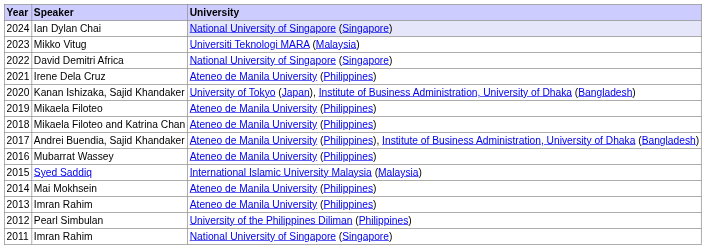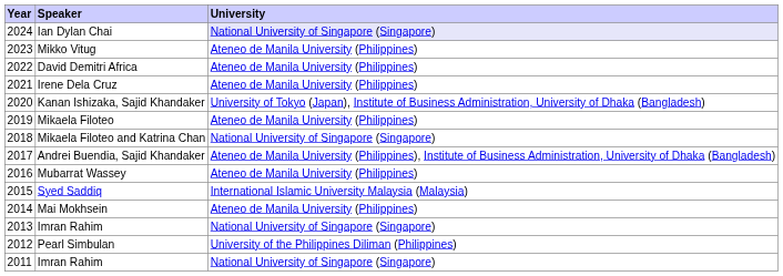 <table border=1 cellpadding=3 style="border-collapse: collapse;">
 <tr bgcolor="#ccccff">
 <td><strong>Year</strong></td>
 <td><strong>Speaker</strong></td>
 <td><strong>University</strong></td>
 </tr>
 <tr>
 <td>2024</td>
 <td>Ian Dylan Chai</td>
 <td style="background: lavender;"><a href='#'>National University of Singapore</a> (<a href='#'>Singapore</a>)</td>
 </tr>
 <tr>
 <td>2023</td>
 <td>Mikko Vitug</td>
-<td><a href='#'>Universiti Teknologi MARA</a> (<a href='#'>Malaysia</a>)</td>
+<td><a href='#'>Ateneo de Manila University</a> (<a href='#'>Philippines</a>)</td>
 </tr>
 <tr>
 <td>2022</td>
 <td>David Demitri Africa</td>
-<td><a href='#'>National University of Singapore</a> (<a href='#'>Singapore</a>)</td>
+<td><a href='#'>Ateneo de Manila University</a> (<a href='#'>Philippines</a>)</td>
 </tr>
 <tr>
 <td>2021</td>
 <td>Irene Dela Cruz</td>
 <td><a href='#'>Ateneo de Manila University</a> (<a href='#'>Philippines</a>)</td>
 </tr>
 <tr>
 <td>2020</td>
 <td>Kanan Ishizaka, Sajid Khandaker</td>
 <td><a href='#'>University of Tokyo</a> (<a href='#'>Japan</a>), <a href='#'>Institute of Business Administration, University of Dhaka</a> (<a href='#'>Bangladesh</a>)</td>
 </tr>
 <tr>
 <td>2019</td>
 <td>Mikaela Filoteo</td>
 <td><a href='#'>Ateneo de Manila University</a> (<a href='#'>Philippines</a>)</td>
 </tr>
 <tr>
 <td>2018</td>
 <td>Mikaela Filoteo and Katrina Chan</td>
-<td><a href='#'>Ateneo de Manila University</a> (<a href='#'>Philippines</a>)</td>
+<td><a href='#'>National University of Singapore</a> (<a href='#'>Singapore</a>)</td>
 </tr>
 <tr>
 <td>2017</td>
 <td>Andrei Buendia, Sajid Khandaker</td>
 <td><a href='#'>Ateneo de Manila University</a> (<a href='#'>Philippines</a>), <a href='#'>Institute of Business Administration, University of Dhaka</a> (<a href='#'>Bangladesh</a>)</td>
 </tr>
 <tr>
 <td>2016</td>
 <td>Mubarrat Wassey</td>
 <td><a href='#'>Ateneo de Manila University</a> (<a href='#'>Philippines</a>)</td>
 </tr>
 <tr>
 <td>2015</td>
 <td><a href='#'>Syed Saddiq</a></td>
 <td><a href='#'>International Islamic University Malaysia</a> (<a href='#'>Malaysia</a>)</td>
 </tr>
 <tr>
 <td>2014</td>
 <td>Mai Mokhsein</td>
 <td><a href='#'>Ateneo de Manila University</a> (<a href='#'>Philippines</a>)</td>
 </tr>
 <tr>
 <td>2013</td>
 <td>Imran Rahim</td>
-<td><a href='#'>Ateneo de Manila University</a> (<a href='#'>Philippines</a>)</td>
+<td><a href='#'>National University of Singapore</a> (<a href='#'>Singapore</a>)</td>
 </tr>
 <tr>
 <td>2012</td>
 <td>Pearl Simbulan</td>
 <td><a href='#'>University of the Philippines Diliman</a> (<a href='#'>Philippines</a>)</td>
 </tr>
 <tr>
 <td>2011</td>
 <td>Imran Rahim</td>
 <td><a href='#'>National University of Singapore</a> (<a href='#'>Singapore</a>)</td>
 </tr>
 </table>
